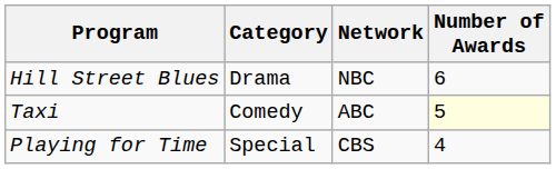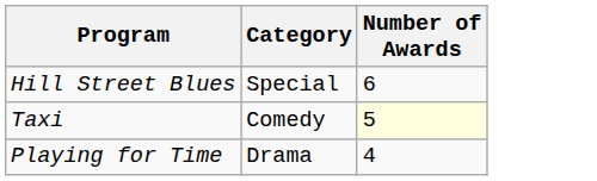 <table class="wikitable">
 <tr>
 <th>Program</th>
 <th>Category</th>
-<th>Network</th>
 <th>Number of<br>Awards</th>
 </tr>
 <tr>
 <td><em>Hill Street Blues</em></td>
-<td>Drama</td>
-<td>NBC</td>
+<td>Special</td>
 <td>6</td>
 </tr>
 <tr>
 <td><em>Taxi</em></td>
 <td>Comedy</td>
-<td>ABC</td>
 <td style="background: lightyellow;">5</td>
 </tr>
 <tr>
 <td><em>Playing for Time</em></td>
-<td>Special</td>
-<td>CBS</td>
+<td>Drama</td>
 <td>4</td>
 </tr>
 </table>
